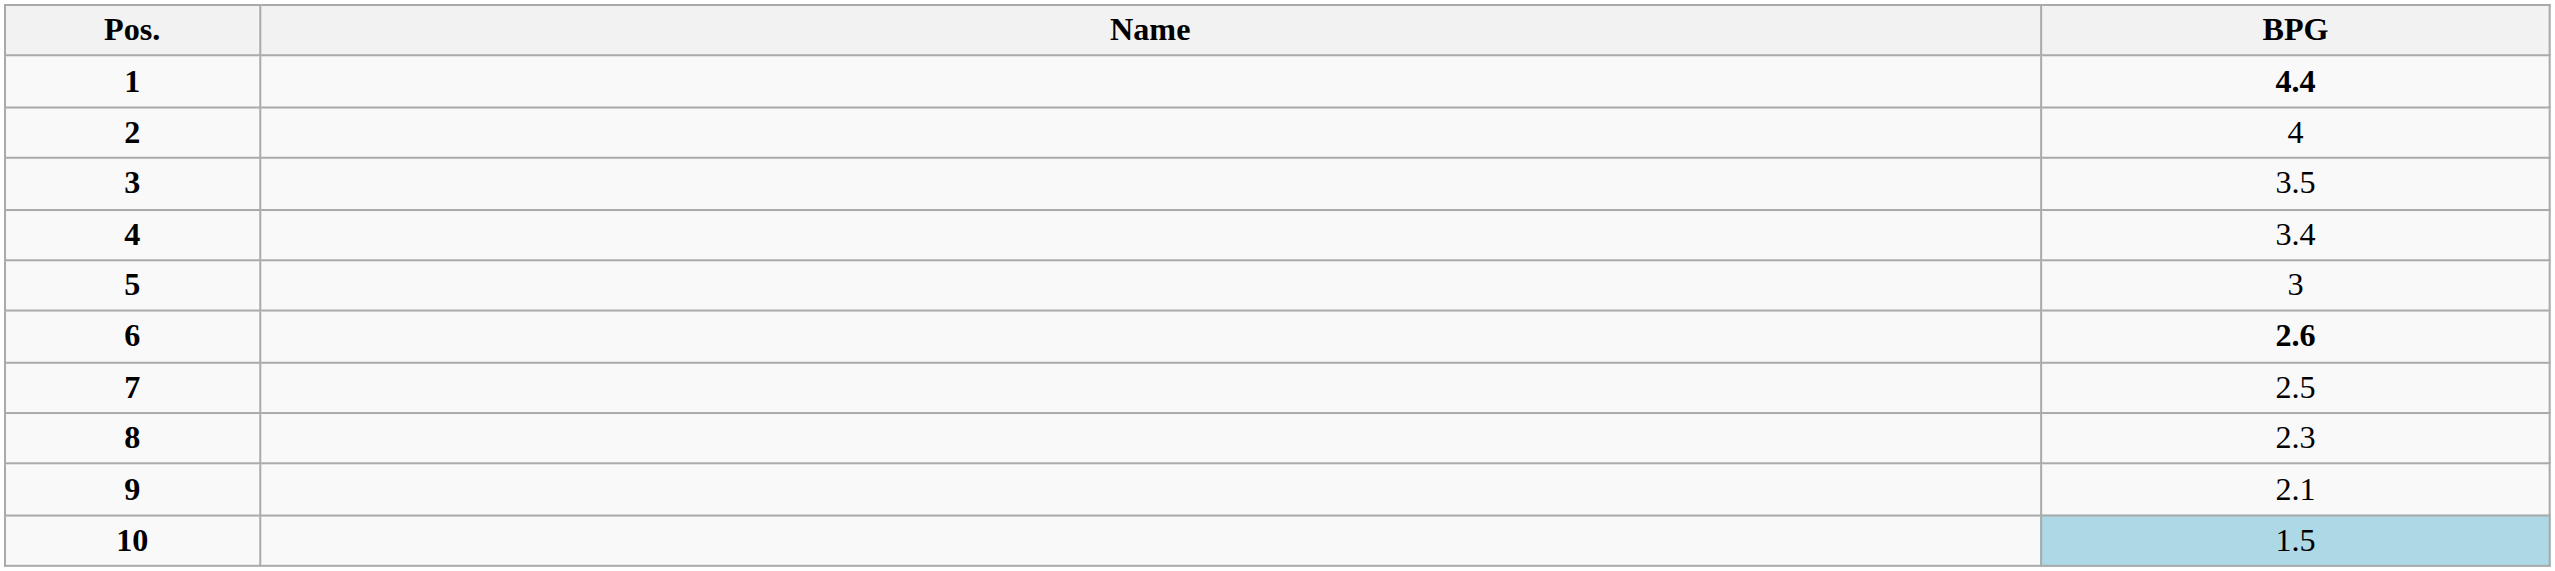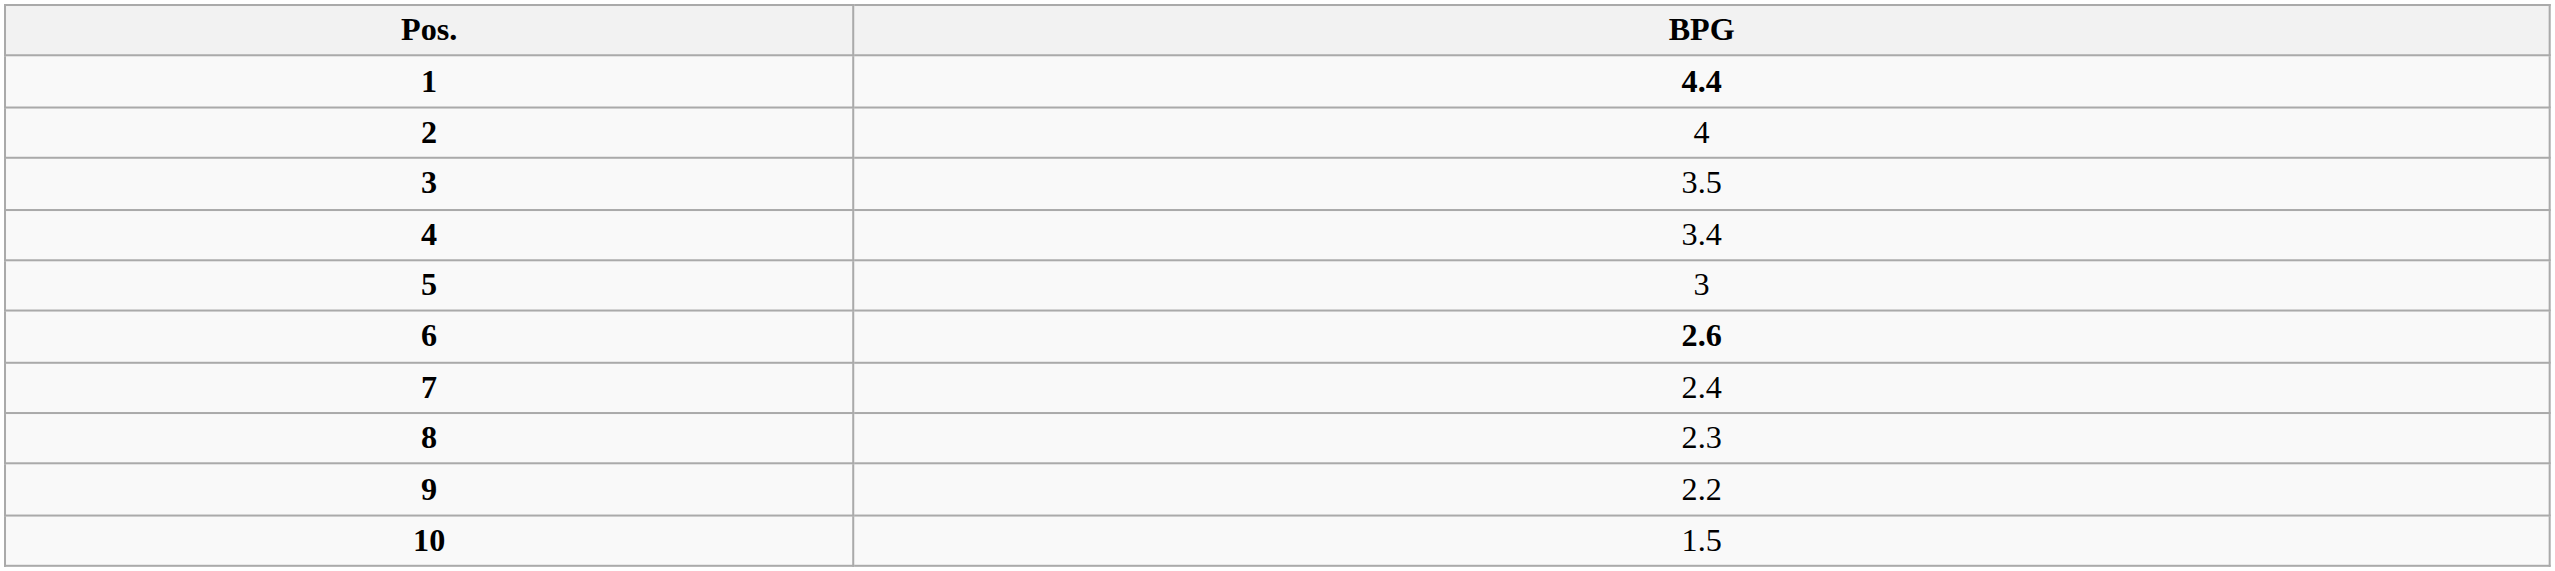 <table class="wikitable" style="width:80%;">
 <tr>
 <th style="width:10%;">Pos.</th>
-<th style="width:70%;">Name</th>
 <th style="width:20%;">BPG</th>
 </tr>
 <tr>
 <td align=center><strong>1</strong></td>
-<td><strong></strong></td>
 <td align=center><strong>4.4</strong></td>
 </tr>
 <tr>
 <td align=center><strong>2</strong></td>
-<td></td>
 <td align=center>4</td>
 </tr>
 <tr>
 <td align=center><strong>3</strong></td>
-<td></td>
 <td align=center>3.5</td>
 </tr>
 <tr>
 <td align=center><strong>4</strong></td>
-<td></td>
 <td align=center>3.4</td>
 </tr>
 <tr>
 <td align=center><strong>5</strong></td>
-<td></td>
 <td align=center>3</td>
 </tr>
 <tr>
 <td align=center><strong>6</strong></td>
-<td></td>
 <td align=center><strong>2.6</strong></td>
 </tr>
 <tr>
 <td align=center><strong>7</strong></td>
-<td></td>
-<td align=center>2.5</td>
+<td align=center>2.4</td>
 </tr>
 <tr>
 <td align=center><strong>8</strong></td>
-<td></td>
 <td align=center>2.3</td>
 </tr>
 <tr>
 <td align=center><strong>9</strong></td>
-<td></td>
-<td align=center>2.1</td>
+<td align=center>2.2</td>
 </tr>
 <tr>
 <td align=center><strong>10</strong></td>
-<td></td>
-<td align=center style="background: lightblue;">1.5</td>
+<td align=center>1.5</td>
 </tr>
 </table>
